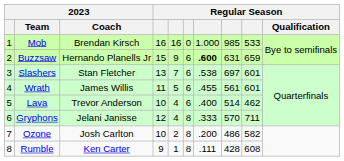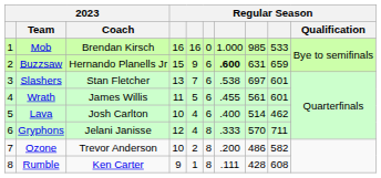 <table class="wikitable sortable" style="font-size: 95%; text-align:center;">
 <tr>
 <th colspan="3">2023</th>
 <th colspan="7">Regular Season</th>
 </tr>
 <tr>
 <th></th>
 <th>Team</th>
 <th>Coach</th>
 <th></th>
 <th></th>
 <th></th>
 <th></th>
 <th></th>
 <th></th>
 <th>Qualification</th>
 </tr>
 <tr style="background:#cfa;">
 <td>1</td>
 <td><a href='#'>Mob</a></td>
 <td>Brendan Kirsch</td>
 <td>16</td>
 <td>16</td>
 <td>0</td>
 <td>1.000</td>
 <td>985</td>
 <td>533</td>
 <td rowspan=2>Bye to semifinals</td>
 </tr>
 <tr style="background:#cfa;">
 <td>2</td>
 <td><a href='#'>Buzzsaw</a></td>
 <td>Hernando Planells Jr</td>
 <td>15</td>
 <td>9</td>
 <td>6</td>
 <td><strong>.600</strong></td>
 <td>631</td>
 <td>659</td>
 </tr>
 <tr style="background:#cfc;">
 <td>3</td>
 <td><a href='#'>Slashers</a></td>
 <td>Stan Fletcher</td>
 <td>13</td>
 <td>7</td>
 <td>6</td>
 <td>.538</td>
 <td>697</td>
 <td>601</td>
 <td rowspan=4>Quarterfinals</td>
 </tr>
 <tr style="background:#cfc;">
 <td>4</td>
 <td><a href='#'>Wrath</a></td>
 <td>James Willis</td>
 <td>11</td>
 <td>5</td>
 <td>6</td>
 <td>.455</td>
 <td>561</td>
 <td>601</td>
 </tr>
 <tr style="background:#cfc;">
 <td>5</td>
 <td><a href='#'>Lava</a></td>
-<td>Trevor Anderson</td>
+<td>Josh Carlton</td>
 <td>10</td>
 <td>4</td>
 <td>6</td>
 <td>.400</td>
 <td>514</td>
 <td>462</td>
 </tr>
 <tr style="background:#cfc;">
 <td>6</td>
 <td><a href='#'>Gryphons</a></td>
 <td>Jelani Janisse</td>
 <td>12</td>
 <td>4</td>
 <td>8</td>
 <td>.333</td>
 <td>570</td>
 <td>711</td>
 </tr>
 <tr>
 <td>7</td>
 <td><a href='#'>Ozone</a></td>
-<td>Josh Carlton</td>
+<td>Trevor Anderson</td>
 <td>10</td>
 <td>2</td>
 <td>8</td>
 <td>.200</td>
 <td>486</td>
 <td>582</td>
 </tr>
 <tr>
 <td>8</td>
 <td><a href='#'>Rumble</a></td>
 <td><a href='#'>Ken Carter</a></td>
 <td>9</td>
 <td>1</td>
 <td>8</td>
 <td>.111</td>
 <td>428</td>
 <td>608</td>
 </tr>
 </table>
